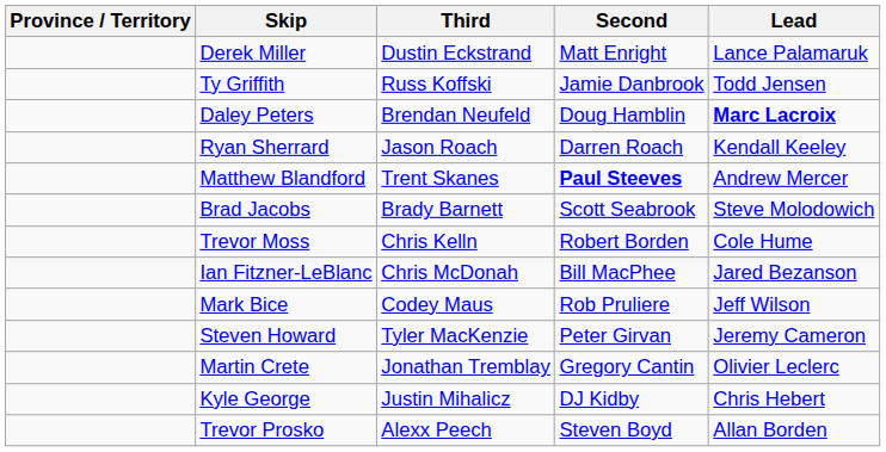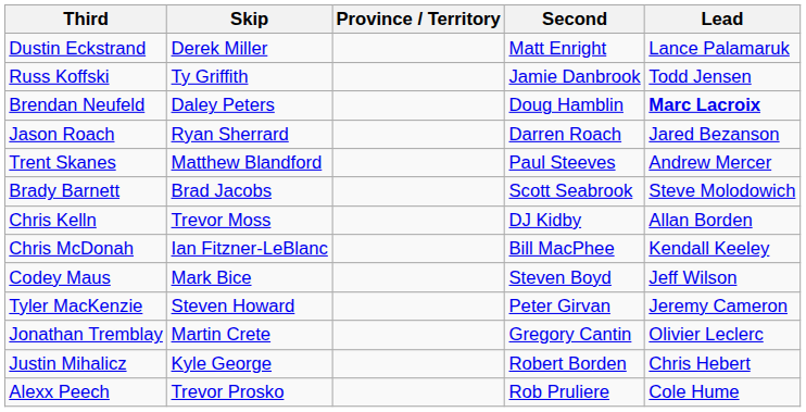 <table class="wikitable">
 <tr>
+<th>Third</th>
+<th>Skip</th>
 <th>Province / Territory</th>
-<th>Skip</th>
-<th>Third</th>
 <th>Second</th>
 <th>Lead</th>
 </tr>
 <tr>
+<td><a href='#'>Dustin Eckstrand</a></td>
+<td><a href='#'>Derek Miller</a></td>
 <td></td>
-<td><a href='#'>Derek Miller</a></td>
-<td><a href='#'>Dustin Eckstrand</a></td>
 <td><a href='#'>Matt Enright</a></td>
 <td><a href='#'>Lance Palamaruk</a></td>
 </tr>
 <tr>
+<td><a href='#'>Russ Koffski</a></td>
+<td><a href='#'>Ty Griffith</a></td>
 <td></td>
-<td><a href='#'>Ty Griffith</a></td>
-<td><a href='#'>Russ Koffski</a></td>
 <td><a href='#'>Jamie Danbrook</a></td>
 <td><a href='#'>Todd Jensen</a></td>
 </tr>
 <tr>
+<td><a href='#'>Brendan Neufeld</a></td>
+<td><a href='#'>Daley Peters</a></td>
 <td></td>
-<td><a href='#'>Daley Peters</a></td>
-<td><a href='#'>Brendan Neufeld</a></td>
 <td><a href='#'>Doug Hamblin</a></td>
 <td><strong><a href='#'>Marc Lacroix</a></strong></td>
 </tr>
 <tr>
+<td><a href='#'>Jason Roach</a></td>
+<td><a href='#'>Ryan Sherrard</a></td>
 <td></td>
-<td><a href='#'>Ryan Sherrard</a></td>
-<td><a href='#'>Jason Roach</a></td>
 <td><a href='#'>Darren Roach</a></td>
-<td><a href='#'>Kendall Keeley</a></td>
+<td><a href='#'>Jared Bezanson</a></td>
 </tr>
 <tr>
+<td><a href='#'>Trent Skanes</a></td>
+<td><a href='#'>Matthew Blandford</a></td>
 <td></td>
-<td><a href='#'>Matthew Blandford</a></td>
-<td><a href='#'>Trent Skanes</a></td>
-<td><strong><a href='#'>Paul Steeves</a></strong></td>
+<td><a href='#'>Paul Steeves</a></td>
 <td><a href='#'>Andrew Mercer</a></td>
 </tr>
 <tr>
+<td><a href='#'>Brady Barnett</a></td>
+<td><a href='#'>Brad Jacobs</a></td>
 <td></td>
-<td><a href='#'>Brad Jacobs</a></td>
-<td><a href='#'>Brady Barnett</a></td>
 <td><a href='#'>Scott Seabrook</a></td>
 <td><a href='#'>Steve Molodowich</a></td>
 </tr>
 <tr>
+<td><a href='#'>Chris Kelln</a></td>
+<td><a href='#'>Trevor Moss</a></td>
 <td></td>
-<td><a href='#'>Trevor Moss</a></td>
-<td><a href='#'>Chris Kelln</a></td>
-<td><a href='#'>Robert Borden</a></td>
-<td><a href='#'>Cole Hume</a></td>
+<td><a href='#'>DJ Kidby</a></td>
+<td><a href='#'>Allan Borden</a></td>
 </tr>
 <tr>
+<td><a href='#'>Chris McDonah</a></td>
+<td><a href='#'>Ian Fitzner-LeBlanc</a></td>
 <td></td>
-<td><a href='#'>Ian Fitzner-LeBlanc</a></td>
-<td><a href='#'>Chris McDonah</a></td>
 <td><a href='#'>Bill MacPhee</a></td>
-<td><a href='#'>Jared Bezanson</a></td>
+<td><a href='#'>Kendall Keeley</a></td>
 </tr>
 <tr>
+<td><a href='#'>Codey Maus</a></td>
+<td><a href='#'>Mark Bice</a></td>
 <td></td>
-<td><a href='#'>Mark Bice</a></td>
-<td><a href='#'>Codey Maus</a></td>
-<td><a href='#'>Rob Pruliere</a></td>
+<td><a href='#'>Steven Boyd</a></td>
 <td><a href='#'>Jeff Wilson</a></td>
 </tr>
 <tr>
+<td><a href='#'>Tyler MacKenzie</a></td>
+<td><a href='#'>Steven Howard</a></td>
 <td></td>
-<td><a href='#'>Steven Howard</a></td>
-<td><a href='#'>Tyler MacKenzie</a></td>
 <td><a href='#'>Peter Girvan</a></td>
 <td><a href='#'>Jeremy Cameron</a></td>
 </tr>
 <tr>
+<td><a href='#'>Jonathan Tremblay</a></td>
+<td><a href='#'>Martin Crete</a></td>
 <td></td>
-<td><a href='#'>Martin Crete</a></td>
-<td><a href='#'>Jonathan Tremblay</a></td>
 <td><a href='#'>Gregory Cantin</a></td>
 <td><a href='#'>Olivier Leclerc</a></td>
 </tr>
 <tr>
+<td><a href='#'>Justin Mihalicz</a></td>
+<td><a href='#'>Kyle George</a></td>
 <td></td>
-<td><a href='#'>Kyle George</a></td>
-<td><a href='#'>Justin Mihalicz</a></td>
-<td><a href='#'>DJ Kidby</a></td>
+<td><a href='#'>Robert Borden</a></td>
 <td><a href='#'>Chris Hebert</a></td>
 </tr>
 <tr>
+<td><a href='#'>Alexx Peech</a></td>
+<td><a href='#'>Trevor Prosko</a></td>
 <td></td>
-<td><a href='#'>Trevor Prosko</a></td>
-<td><a href='#'>Alexx Peech</a></td>
-<td><a href='#'>Steven Boyd</a></td>
-<td><a href='#'>Allan Borden</a></td>
+<td><a href='#'>Rob Pruliere</a></td>
+<td><a href='#'>Cole Hume</a></td>
 </tr>
 </table>
